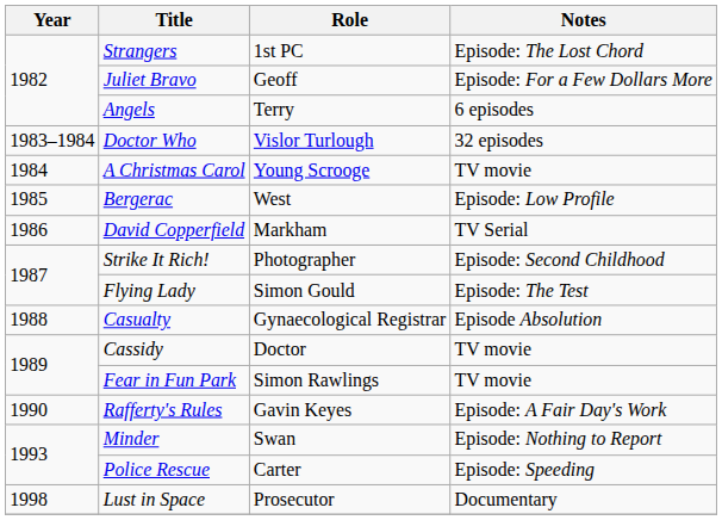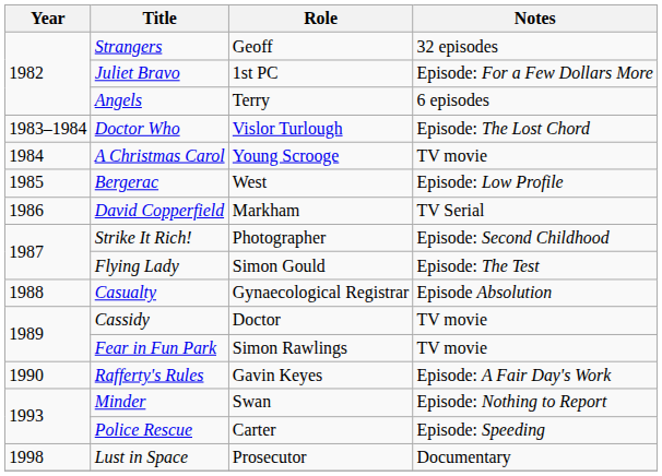 <table class="wikitable">
 <tr>
 <th>Year</th>
 <th>Title</th>
 <th>Role</th>
 <th>Notes</th>
 </tr>
 <tr>
 <td rowspan=3>1982</td>
 <td><em><a href='#'>Strangers</a></em></td>
-<td>1st PC</td>
-<td>Episode: <em>The Lost Chord</em></td>
+<td>Geoff</td>
+<td>32 episodes</td>
 </tr>
 <tr>
 <td><em><a href='#'>Juliet Bravo</a></em></td>
-<td>Geoff</td>
+<td>1st PC</td>
 <td>Episode: <em>For a Few Dollars More</em></td>
 </tr>
 <tr>
 <td><em><a href='#'>Angels</a></em></td>
 <td>Terry</td>
 <td>6 episodes</td>
 </tr>
 <tr>
 <td>1983–1984</td>
 <td><em><a href='#'>Doctor Who</a></em></td>
 <td><a href='#'>Vislor Turlough</a></td>
-<td>32 episodes</td>
+<td>Episode: <em>The Lost Chord</em></td>
 </tr>
 <tr>
 <td>1984</td>
 <td><em><a href='#'>A Christmas Carol</a></em></td>
 <td><a href='#'>Young Scrooge</a></td>
 <td>TV movie</td>
 </tr>
 <tr>
 <td>1985</td>
 <td><em><a href='#'>Bergerac</a></em></td>
 <td>West</td>
 <td>Episode: <em>Low Profile</em></td>
 </tr>
 <tr>
 <td>1986</td>
 <td><em><a href='#'>David Copperfield</a></em></td>
 <td>Markham</td>
 <td>TV Serial</td>
 </tr>
 <tr>
 <td rowspan=2>1987</td>
 <td><em>Strike It Rich!</em></td>
 <td>Photographer</td>
 <td>Episode: <em>Second Childhood</em></td>
 </tr>
 <tr>
 <td><em>Flying Lady</em></td>
 <td>Simon Gould</td>
 <td>Episode: <em>The Test</em></td>
 </tr>
 <tr>
 <td>1988</td>
 <td><em><a href='#'>Casualty</a></em></td>
 <td>Gynaecological Registrar</td>
 <td>Episode <em>Absolution</em></td>
 </tr>
 <tr>
 <td rowspan=2>1989</td>
 <td><em>Cassidy</em></td>
 <td>Doctor</td>
 <td>TV movie</td>
 </tr>
 <tr>
 <td><em><a href='#'>Fear in Fun Park</a></em></td>
 <td>Simon Rawlings</td>
 <td>TV movie</td>
 </tr>
 <tr>
 <td>1990</td>
 <td><em><a href='#'>Rafferty's Rules</a></em></td>
 <td>Gavin Keyes</td>
 <td>Episode: <em>A Fair Day's Work</em></td>
 </tr>
 <tr>
 <td rowspan=2>1993</td>
 <td><em><a href='#'>Minder</a></em></td>
 <td>Swan</td>
 <td>Episode: <em>Nothing to Report</em></td>
 </tr>
 <tr>
 <td><em><a href='#'>Police Rescue</a></em></td>
 <td>Carter</td>
 <td>Episode: <em>Speeding</em></td>
 </tr>
 <tr>
 <td>1998</td>
 <td><em>Lust in Space</em></td>
 <td>Prosecutor</td>
 <td>Documentary</td>
 </tr>
 <tr>
 </tr>
 </table>
